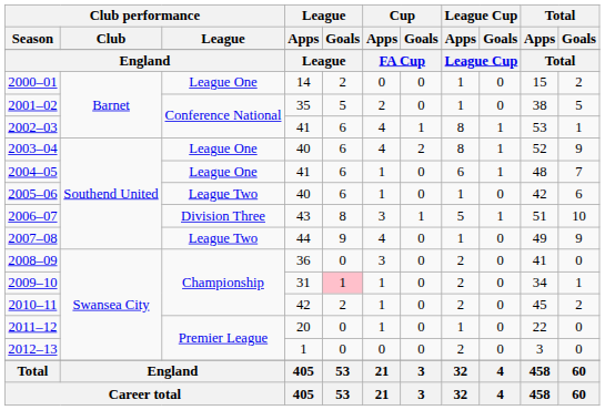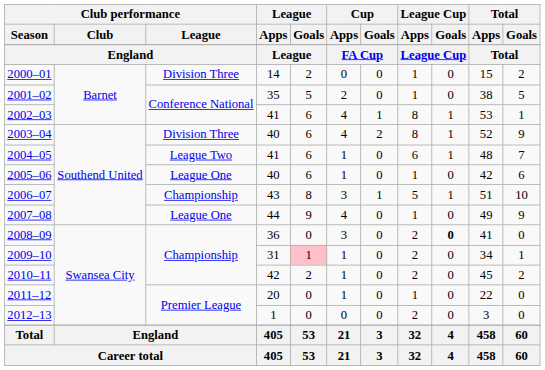 <table class="wikitable" style="text-align:center">
 <tr>
 <th colspan=3>Club performance</th>
 <th colspan=2>League</th>
 <th colspan=2>Cup</th>
 <th colspan=2>League Cup</th>
 <th colspan=2>Total</th>
 </tr>
 <tr>
 <th>Season</th>
 <th>Club</th>
 <th>League</th>
 <th>Apps</th>
 <th>Goals</th>
 <th>Apps</th>
 <th>Goals</th>
 <th>Apps</th>
 <th>Goals</th>
 <th>Apps</th>
 <th>Goals</th>
 </tr>
 <tr>
 </tr>
 <tr>
 <th colspan=3>England</th>
 <th colspan=2>League</th>
 <th colspan=2><a href='#'>FA Cup</a></th>
 <th colspan=2><a href='#'>League Cup</a></th>
 <th colspan=2>Total</th>
 </tr>
 <tr>
 <td><a href='#'>2000–01</a></td>
 <td rowspan="3"><a href='#'>Barnet</a></td>
-<td><a href='#'>League One</a></td>
+<td><a href='#'>Division Three</a></td>
 <td>14</td>
 <td>2</td>
 <td>0</td>
 <td>0</td>
 <td>1</td>
 <td>0</td>
 <td>15</td>
 <td>2</td>
 </tr>
 <tr>
 <td><a href='#'>2001–02</a></td>
 <td rowspan="2"><a href='#'>Conference National</a></td>
 <td>35</td>
 <td>5</td>
 <td>2</td>
 <td>0</td>
 <td>1</td>
 <td>0</td>
 <td>38</td>
 <td>5</td>
 </tr>
 <tr>
 <td><a href='#'>2002–03</a></td>
 <td>41</td>
 <td>6</td>
 <td>4</td>
 <td>1</td>
 <td>8</td>
 <td>1</td>
 <td>53</td>
 <td>1</td>
 </tr>
 <tr>
 <td><a href='#'>2003–04</a></td>
 <td rowspan="5"><a href='#'>Southend United</a></td>
-<td><a href='#'>League One</a></td>
+<td><a href='#'>Division Three</a></td>
 <td>40</td>
 <td>6</td>
 <td>4</td>
 <td>2</td>
 <td>8</td>
 <td>1</td>
 <td>52</td>
 <td>9</td>
 </tr>
 <tr>
 <td><a href='#'>2004–05</a></td>
-<td><a href='#'>League One</a></td>
+<td><a href='#'>League Two</a></td>
 <td>41</td>
 <td>6</td>
 <td>1</td>
 <td>0</td>
 <td>6</td>
 <td>1</td>
 <td>48</td>
 <td>7</td>
 </tr>
 <tr>
 <td><a href='#'>2005–06</a></td>
-<td><a href='#'>League Two</a></td>
+<td><a href='#'>League One</a></td>
 <td>40</td>
 <td>6</td>
 <td>1</td>
 <td>0</td>
 <td>1</td>
 <td>0</td>
 <td>42</td>
 <td>6</td>
 </tr>
 <tr>
 <td><a href='#'>2006–07</a></td>
-<td><a href='#'>Division Three</a></td>
+<td><a href='#'>Championship</a></td>
 <td>43</td>
 <td>8</td>
 <td>3</td>
 <td>1</td>
 <td>5</td>
 <td>1</td>
 <td>51</td>
 <td>10</td>
 </tr>
 <tr>
 <td><a href='#'>2007–08</a></td>
-<td><a href='#'>League Two</a></td>
+<td><a href='#'>League One</a></td>
 <td>44</td>
 <td>9</td>
 <td>4</td>
 <td>0</td>
 <td>1</td>
 <td>0</td>
 <td>49</td>
 <td>9</td>
 </tr>
 <tr>
 <td><a href='#'>2008–09</a></td>
 <td rowspan="5"><a href='#'>Swansea City</a></td>
 <td rowspan="3"><a href='#'>Championship</a></td>
 <td>36</td>
 <td>0</td>
 <td>3</td>
 <td>0</td>
 <td>2</td>
-<td>0</td>
+<td><strong>0</strong></td>
 <td>41</td>
 <td>0</td>
 </tr>
 <tr>
 <td><a href='#'>2009–10</a></td>
 <td>31</td>
 <td style="background: pink;">1</td>
 <td>1</td>
 <td>0</td>
 <td>2</td>
 <td>0</td>
 <td>34</td>
 <td>1</td>
 </tr>
 <tr>
 <td><a href='#'>2010–11</a></td>
 <td>42</td>
 <td>2</td>
 <td>1</td>
 <td>0</td>
 <td>2</td>
 <td>0</td>
 <td>45</td>
 <td>2</td>
 </tr>
 <tr>
 <td><a href='#'>2011–12</a></td>
 <td rowspan="2"><a href='#'>Premier League</a></td>
 <td>20</td>
 <td>0</td>
 <td>1</td>
 <td>0</td>
 <td>1</td>
 <td>0</td>
 <td>22</td>
 <td>0</td>
 </tr>
 <tr>
 <td><a href='#'>2012–13</a></td>
 <td>1</td>
 <td>0</td>
 <td>0</td>
 <td>0</td>
 <td>2</td>
 <td>0</td>
 <td>3</td>
 <td>0</td>
 </tr>
 <tr>
 </tr>
 <tr>
 <th rowspan=1>Total</th>
 <th colspan=2>England</th>
 <th>405</th>
 <th>53</th>
 <th>21</th>
 <th>3</th>
 <th>32</th>
 <th>4</th>
 <th>458</th>
 <th>60</th>
 </tr>
 <tr>
 <th colspan=3>Career total</th>
 <th>405</th>
 <th>53</th>
 <th>21</th>
 <th>3</th>
 <th>32</th>
 <th>4</th>
 <th>458</th>
 <th>60</th>
 </tr>
 </table>
